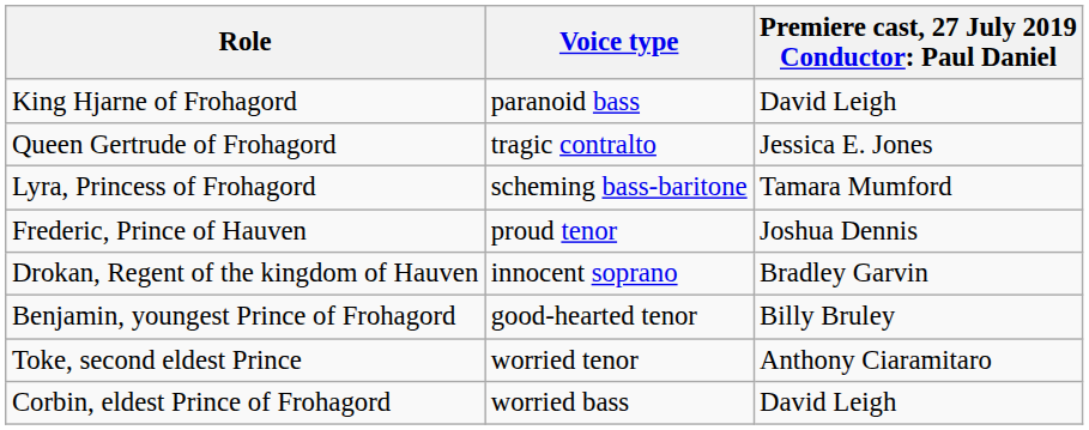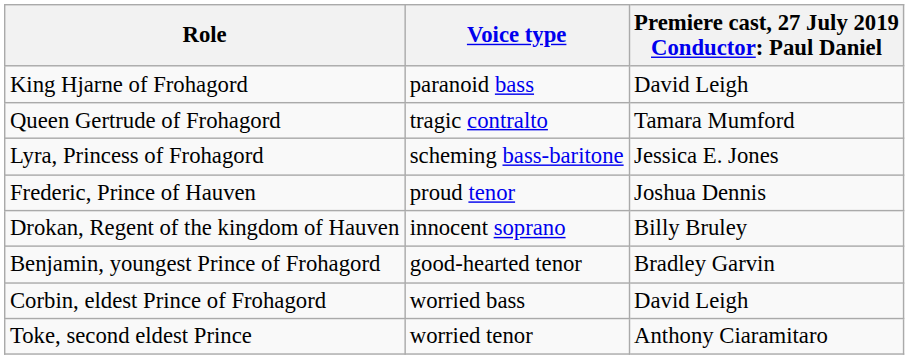 <table class="wikitable">
 <tr>
 <th>Role</th>
 <th><a href='#'>Voice type</a></th>
 <th>Premiere cast, 27 July 2019<br><a href='#'>Conductor</a>: Paul Daniel</th>
 </tr>
 <tr>
 <td>King Hjarne of Frohagord</td>
 <td>paranoid <a href='#'>bass</a></td>
 <td>David Leigh</td>
 </tr>
 <tr>
 <td>Queen Gertrude of Frohagord</td>
 <td>tragic <a href='#'>contralto</a></td>
-<td>Jessica E. Jones</td>
+<td>Tamara Mumford</td>
 </tr>
 <tr>
 <td>Lyra, Princess of Frohagord</td>
 <td>scheming <a href='#'>bass-baritone</a></td>
-<td>Tamara Mumford</td>
+<td>Jessica E. Jones</td>
 </tr>
 <tr>
 <td>Frederic, Prince of Hauven</td>
 <td>proud <a href='#'>tenor</a></td>
 <td>Joshua Dennis</td>
 </tr>
 <tr>
 <td>Drokan, Regent of the kingdom of Hauven</td>
 <td>innocent <a href='#'>soprano</a></td>
-<td>Bradley Garvin</td>
+<td>Billy Bruley</td>
 </tr>
 <tr>
 <td>Benjamin, youngest Prince of Frohagord</td>
 <td>good-hearted tenor</td>
-<td>Billy Bruley</td>
+<td>Bradley Garvin</td>
+</tr>
+<tr>
+<td>Corbin, eldest Prince of Frohagord</td>
+<td>worried bass</td>
+<td>David Leigh</td>
 </tr>
 <tr>
 <td>Toke, second eldest Prince</td>
 <td>worried tenor</td>
 <td>Anthony Ciaramitaro</td>
 </tr>
-<tr>
-<td>Corbin, eldest Prince of Frohagord</td>
-<td>worried bass</td>
-<td>David Leigh</td>
-</tr>
 </table>
